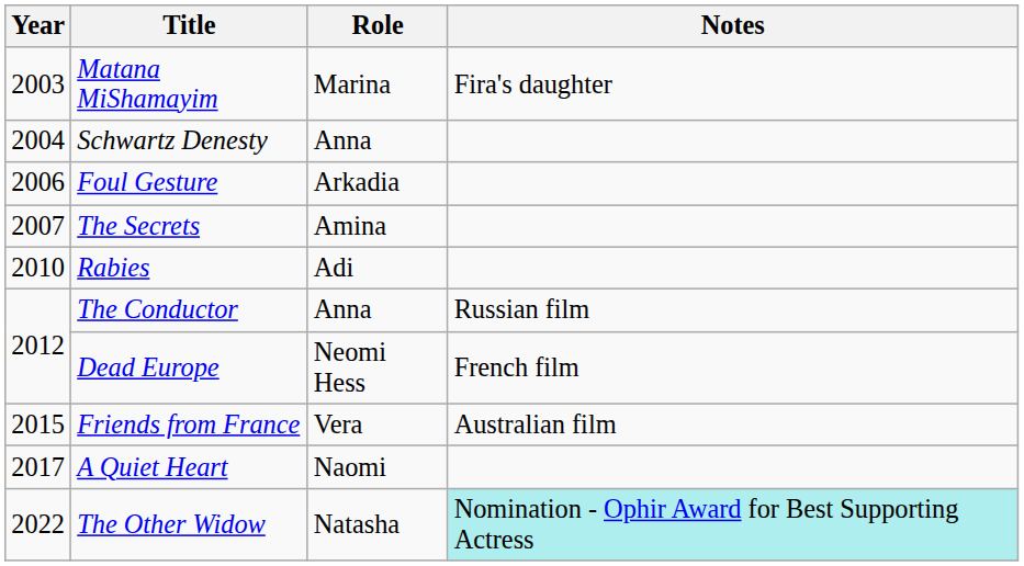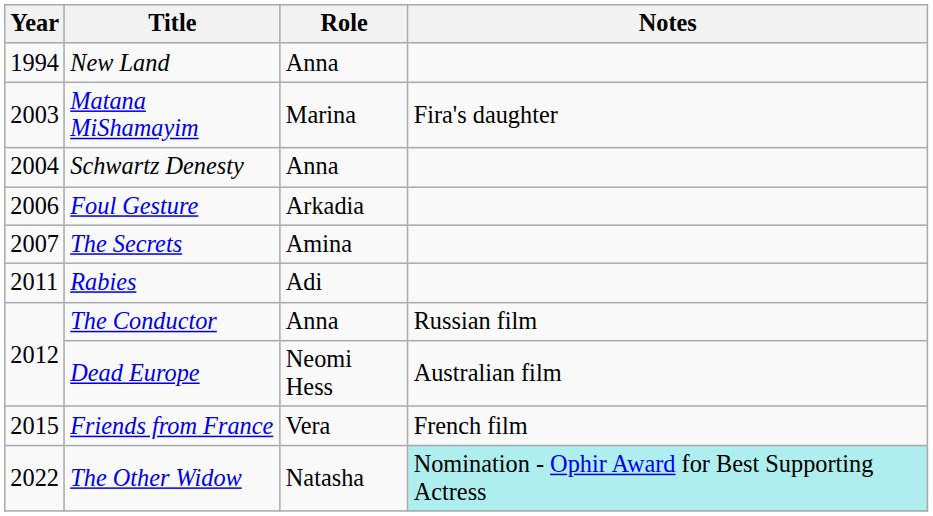 <table class="wikitable sortable">
 <tr>
 <th>Year</th>
 <th>Title</th>
 <th>Role</th>
 <th>Notes</th>
+</tr>
+<tr>
+<td>1994</td>
+<td><em>New Land</em></td>
+<td>Anna</td>
+<td></td>
 </tr>
 <tr>
 <td>2003</td>
 <td><em><a href='#'>Matana MiShamayim</a></em></td>
 <td>Marina</td>
 <td>Fira's daughter</td>
 </tr>
 <tr>
 <td>2004</td>
 <td><em>Schwartz Denesty</em></td>
 <td>Anna</td>
 <td></td>
 </tr>
 <tr>
 <td>2006</td>
 <td><em><a href='#'>Foul Gesture</a></em></td>
 <td>Arkadia</td>
 <td></td>
 </tr>
 <tr>
 <td>2007</td>
 <td><em><a href='#'>The Secrets</a></em></td>
 <td>Amina</td>
 <td></td>
 </tr>
 <tr>
-<td>2010</td>
+<td>2011</td>
 <td><em><a href='#'>Rabies</a></em></td>
 <td>Adi</td>
 <td></td>
 </tr>
 <tr>
 <td rowspan=2>2012</td>
 <td><em><a href='#'>The Conductor</a></em></td>
 <td>Anna</td>
 <td>Russian film</td>
 </tr>
 <tr>
 <td><em><a href='#'>Dead Europe</a></em></td>
 <td>Neomi Hess</td>
-<td>French film</td>
+<td>Australian film</td>
 </tr>
 <tr>
 <td>2015</td>
 <td><em><a href='#'>Friends from France</a></em></td>
 <td>Vera</td>
-<td>Australian film</td>
-</tr>
-<tr>
-<td>2017</td>
-<td><em><a href='#'>A Quiet Heart</a></em></td>
-<td>Naomi</td>
-<td></td>
+<td>French film</td>
 </tr>
 <tr>
 <td>2022</td>
 <td><em><a href='#'>The Other Widow</a></em></td>
 <td>Natasha</td>
 <td style="background: paleturquoise;">Nomination - <a href='#'>Ophir Award</a> for Best Supporting Actress</td>
 </tr>
 </table>
